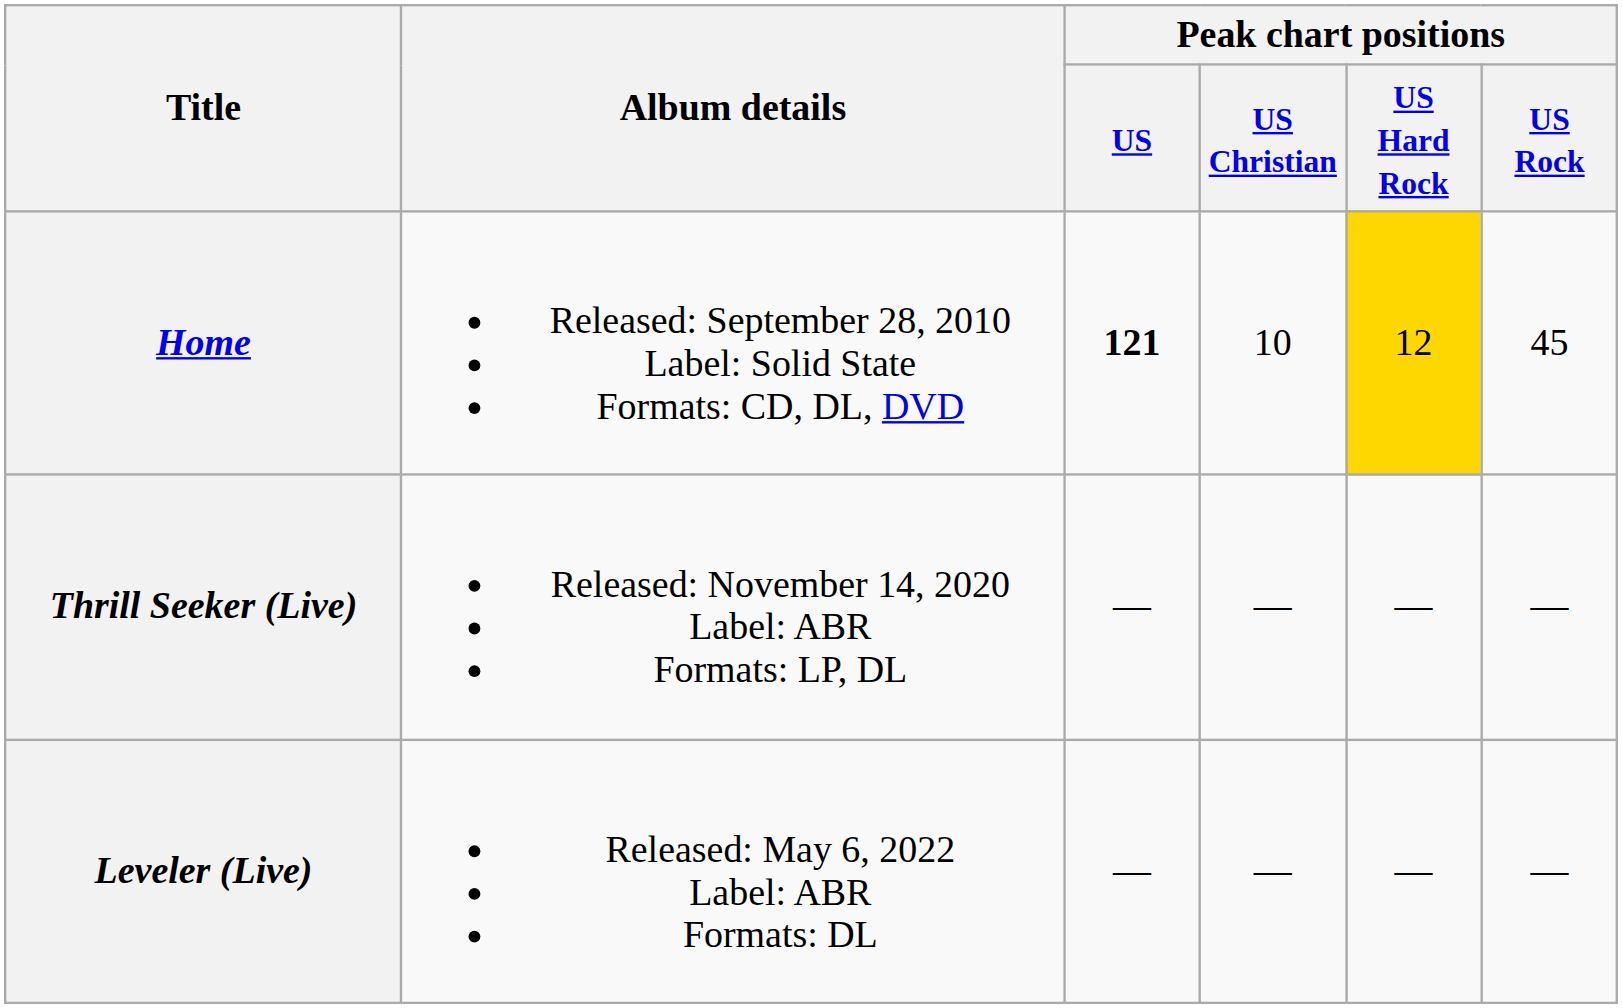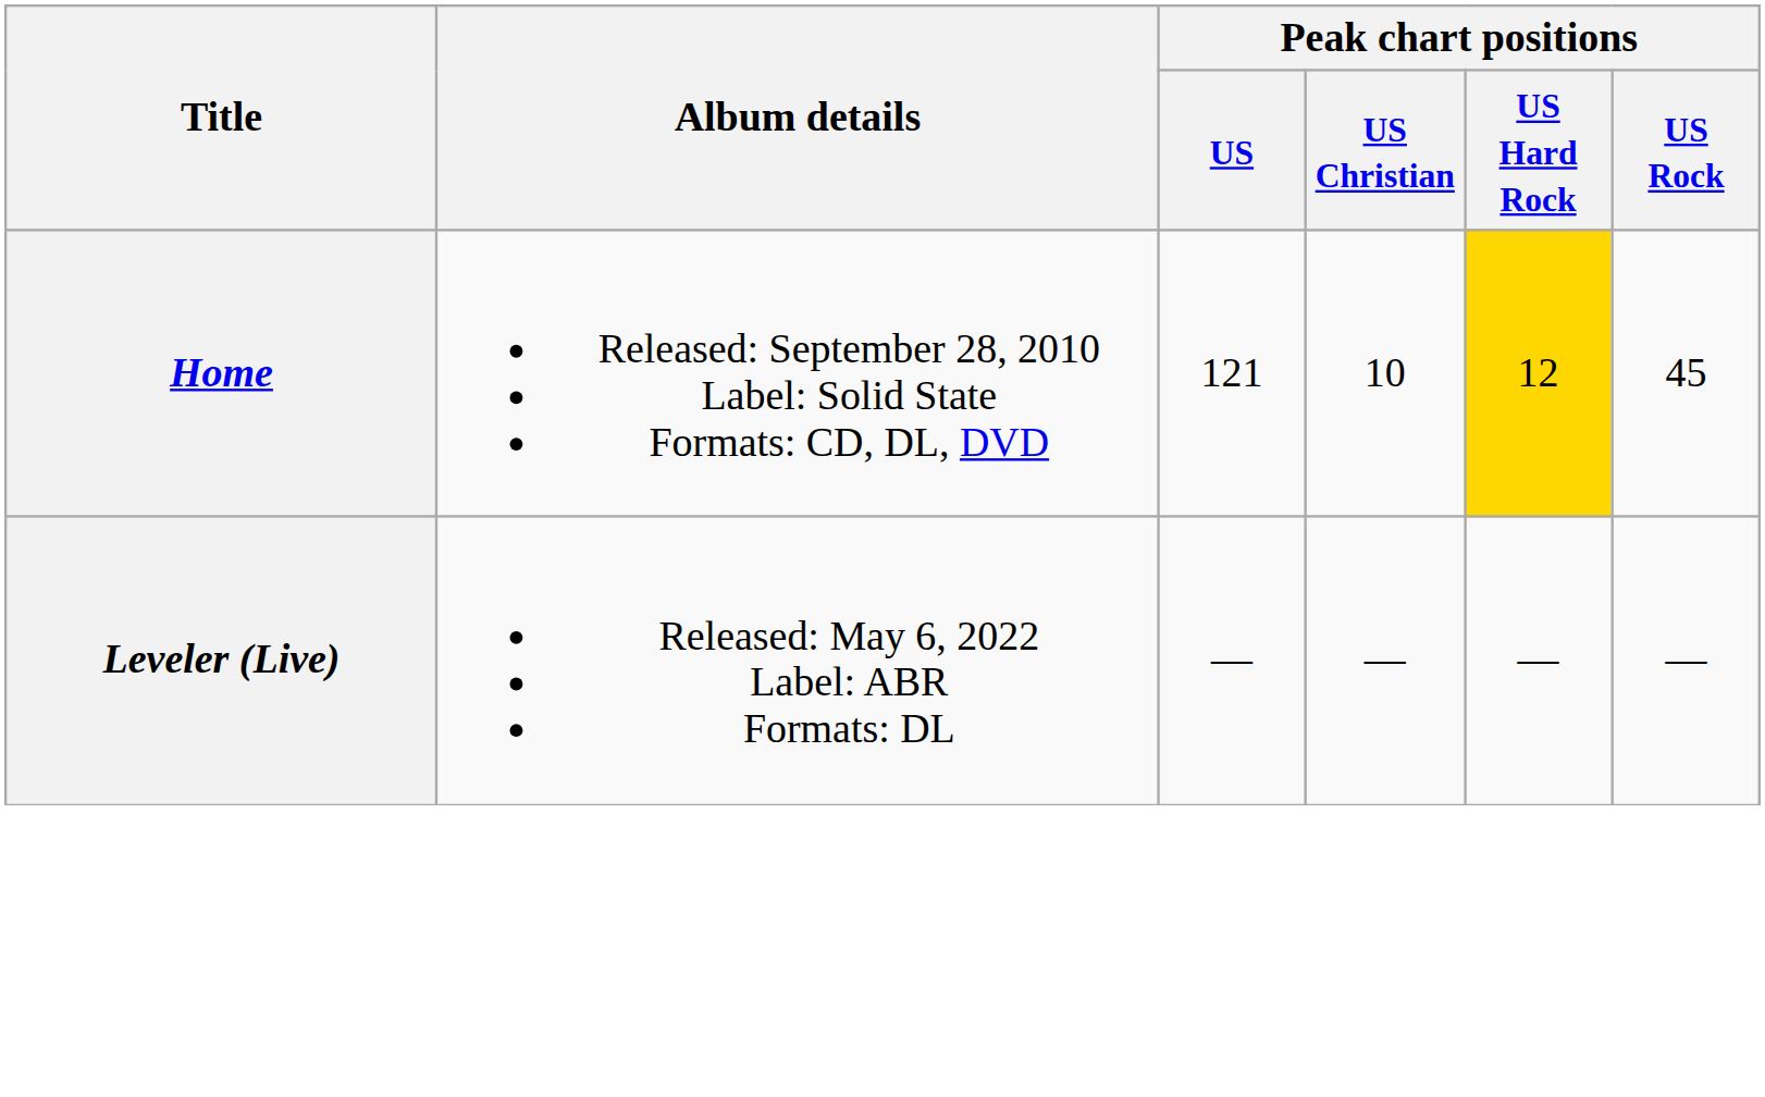 <table class="wikitable plainrowheaders" style="text-align:center;">
 <tr>
 <th scope="col" rowspan="2" style="width:10em;">Title</th>
 <th scope="col" rowspan="2" style="width:17em;">Album details</th>
 <th scope="col" colspan="4">Peak chart positions</th>
 </tr>
 <tr>
 <th style="width:50px;"><small><a href='#'>US</a></small><br></th>
 <th style="width:50px;"><small><a href='#'>US Christian</a></small><br></th>
 <th style="width:50px;"><small><a href='#'>US Hard Rock</a></small><br></th>
 <th style="width:50px;"><small><a href='#'>US<br>Rock</a></small><br></th>
 </tr>
 <tr>
 <th scope="row"><em><a href='#'>Home</a></em></th>
 <td><br><ul><li>Released: September 28, 2010</li><li>Label: Solid State</li><li>Formats: CD, DL, <a href='#'>DVD</a></li></ul></td>
-<td><strong>121</strong></td>
+<td>121</td>
 <td>10</td>
 <td style="background: gold;">12</td>
 <td>45</td>
-</tr>
-<tr>
-<th scope="row"><em>Thrill Seeker (Live)</em></th>
-<td><br><ul><li>Released: November 14, 2020</li><li>Label: ABR</li><li>Formats: LP, DL</li></ul></td>
-<td>—</td>
-<td>—</td>
-<td>—</td>
-<td>—</td>
 </tr>
 <tr>
 <th scope="row"><em>Leveler (Live)</em></th>
 <td><br><ul><li>Released: May 6, 2022</li><li>Label: ABR</li><li>Formats: DL</li></ul></td>
 <td>—</td>
 <td>—</td>
 <td>—</td>
 <td>—</td>
 </tr>
 </table>
